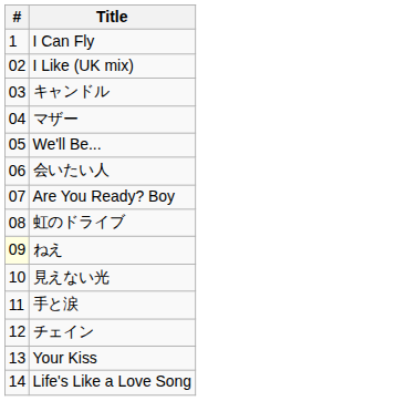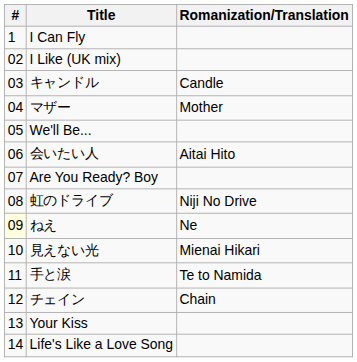 <table class="wikitable">
 <tr>
 <th>#</th>
 <th>Title</th>
+<th>Romanization/Translation</th>
 </tr>
 <tr>
 <td>1</td>
 <td>I Can Fly</td>
+<td></td>
 </tr>
 <tr>
 <td>02</td>
 <td>I Like (UK mix)</td>
+<td></td>
 </tr>
 <tr>
 <td>03</td>
 <td>キャンドル</td>
+<td>Candle</td>
 </tr>
 <tr>
 <td>04</td>
 <td>マザー</td>
+<td>Mother</td>
 </tr>
 <tr>
 <td>05</td>
 <td>We'll Be...</td>
+<td></td>
 </tr>
 <tr>
 <td>06</td>
 <td>会いたい人</td>
+<td>Aitai Hito</td>
 </tr>
 <tr>
 <td>07</td>
 <td>Are You Ready? Boy</td>
+<td></td>
 </tr>
 <tr>
 <td>08</td>
 <td>虹のドライブ</td>
+<td>Niji No Drive</td>
 </tr>
 <tr>
 <td style="background: lightyellow;">09</td>
 <td>ねえ</td>
+<td>Ne</td>
 </tr>
 <tr>
 <td>10</td>
 <td>見えない光</td>
+<td>Mienai Hikari</td>
 </tr>
 <tr>
 <td>11</td>
 <td>手と涙</td>
+<td>Te to Namida</td>
 </tr>
 <tr>
 <td>12</td>
 <td>チェイン</td>
+<td>Chain</td>
 </tr>
 <tr>
 <td>13</td>
 <td>Your Kiss</td>
+<td></td>
 </tr>
 <tr>
 <td>14</td>
 <td>Life's Like a Love Song</td>
+<td></td>
 </tr>
 </table>
